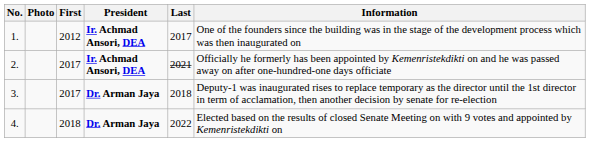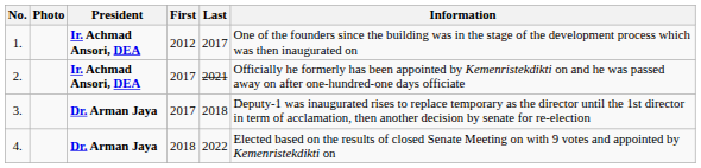 <table class="wikitable">
 <tr>
 <th>No.</th>
 <th>Photo</th>
+<th>President</th>
 <th>First</th>
-<th>President</th>
 <th>Last</th>
 <th>Information</th>
 </tr>
 <tr>
 <td style="text-align:center;">1.</td>
 <td></td>
+<td><strong><a href='#'>Ir.</a> Achmad Ansori, <a href='#'>DEA</a></strong></td>
 <td>2012</td>
-<td><strong><a href='#'>Ir.</a> Achmad Ansori, <a href='#'>DEA</a></strong></td>
 <td>2017</td>
 <td>One of the founders since the building was in the stage of the development process which was then inaugurated on </td>
 </tr>
 <tr>
 <td style="text-align:center;">2.</td>
 <td></td>
+<td><strong><a href='#'>Ir.</a> Achmad Ansori, <a href='#'>DEA</a></strong></td>
 <td>2017</td>
-<td><strong><a href='#'>Ir.</a> Achmad Ansori, <a href='#'>DEA</a></strong></td>
 <td><s>2021</s></td>
 <td>Officially he formerly has been appointed by <em>Kemenristekdikti</em> on  and he was passed away on  after one-hundred-one days officiate</td>
 </tr>
 <tr>
 <td style="text-align:center;">3.</td>
 <td></td>
+<td><strong><a href='#'>Dr.</a> Arman Jaya</strong></td>
 <td>2017</td>
-<td><strong><a href='#'>Dr.</a> Arman Jaya</strong></td>
 <td>2018</td>
 <td>Deputy-1 was inaugurated rises to replace temporary as the director until the 1st director in term of acclamation, then another decision by senate for re-election</td>
 </tr>
 <tr>
 <td style="text-align:center;">4.</td>
 <td></td>
+<td><strong><a href='#'>Dr.</a> Arman Jaya</strong></td>
 <td>2018</td>
-<td><strong><a href='#'>Dr.</a> Arman Jaya</strong></td>
 <td>2022</td>
 <td>Elected based on the results of closed Senate Meeting on  with 9 votes and appointed by <em>Kemenristekdikti</em> on </td>
 </tr>
 </table>
